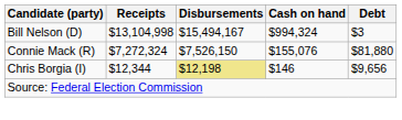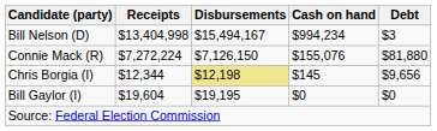 <table class="wikitable sortable">
 <tr>
 <th>Candidate (party)</th>
 <th>Receipts</th>
 <th>Disbursements</th>
 <th>Cash on hand</th>
 <th>Debt</th>
 </tr>
 <tr>
 <td>Bill Nelson (D)</td>
-<td>$13,104,998</td>
+<td>$13,404,998</td>
 <td>$15,494,167</td>
-<td>$994,324</td>
+<td>$994,234</td>
 <td>$3</td>
 </tr>
 <tr>
 <td>Connie Mack (R)</td>
-<td>$7,272,324</td>
-<td>$7,526,150</td>
+<td>$7,272,224</td>
+<td>$7,126,150</td>
 <td>$155,076</td>
 <td>$81,880</td>
 </tr>
 <tr>
 <td>Chris Borgia (I)</td>
 <td>$12,344</td>
 <td style="background: khaki;">$12,198</td>
-<td>$146</td>
+<td>$145</td>
 <td>$9,656</td>
+</tr>
+<tr>
+<td>Bill Gaylor (I)</td>
+<td>$19,604</td>
+<td>$19,195</td>
+<td>$0</td>
+<td>$0</td>
 </tr>
 <tr>
 <td colspan=5>Source: <a href='#'>Federal Election Commission</a></td>
 </tr>
 </table>
